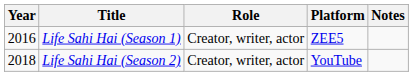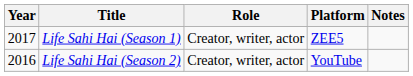 <table class="wikitable sortable">
 <tr>
 <th>Year</th>
 <th>Title</th>
 <th>Role</th>
 <th>Platform</th>
 <th>Notes</th>
 </tr>
 <tr>
-<td>2016</td>
+<td>2017</td>
 <td><em><a href='#'>Life Sahi Hai (Season 1)</a></em></td>
 <td>Creator, writer, actor</td>
 <td><a href='#'>ZEE5</a></td>
 <td></td>
 </tr>
 <tr>
-<td>2018</td>
+<td>2016</td>
 <td><em><a href='#'>Life Sahi Hai (Season 2)</a></em></td>
 <td>Creator, writer, actor</td>
 <td><a href='#'>YouTube</a></td>
 <td></td>
 </tr>
 </table>
